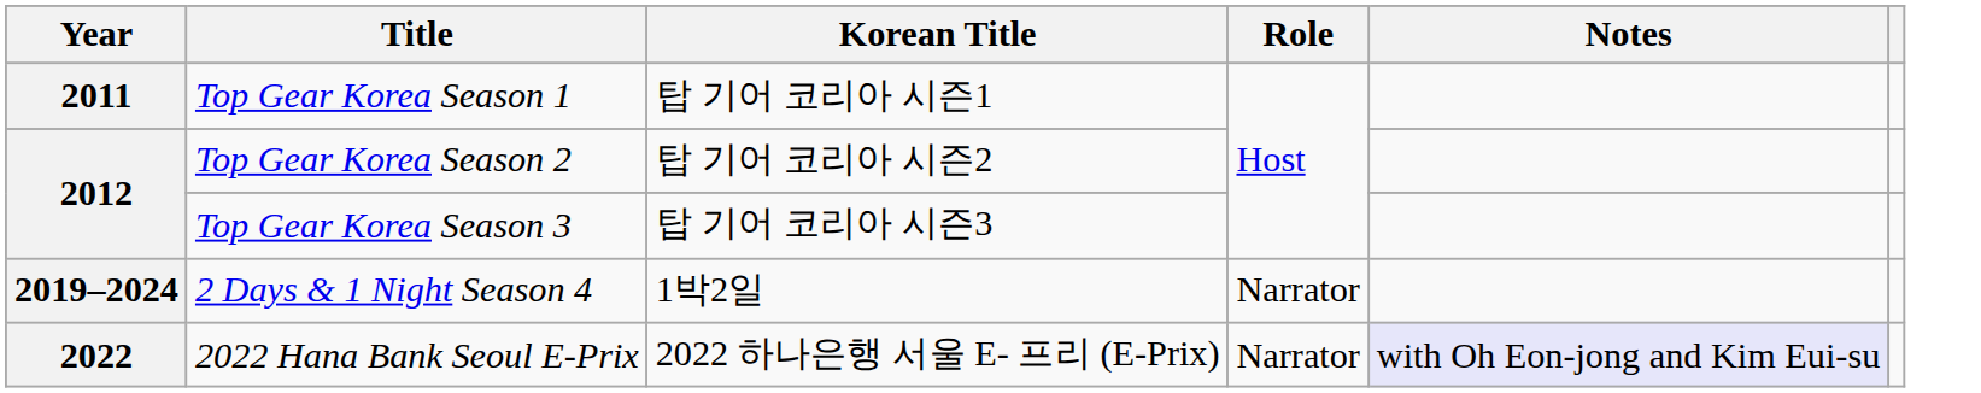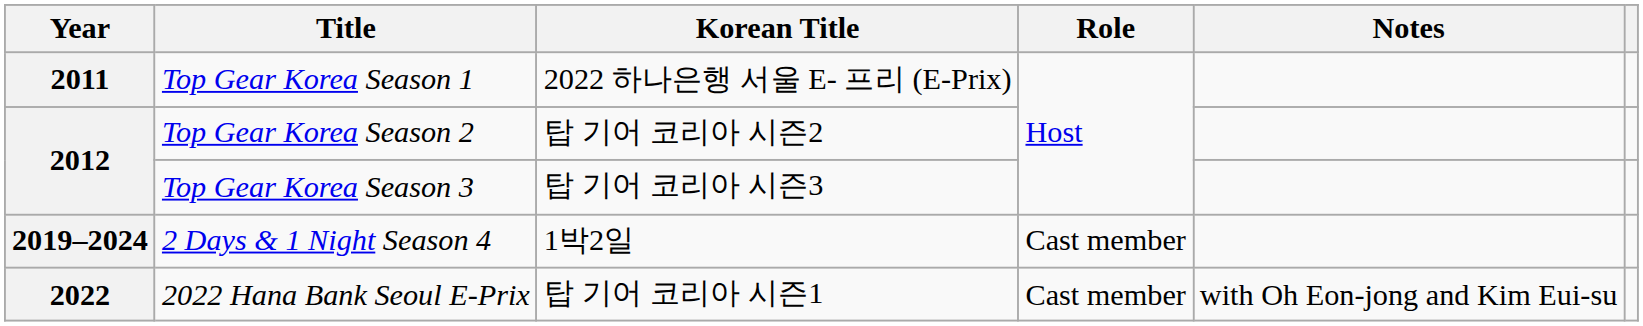 <table class="wikitable sortable plainrowheaders">
 <tr>
 <th scope="col">Year</th>
 <th scope="col">Title</th>
 <th scope="col">Korean Title</th>
 <th scope="col">Role</th>
 <th scope="col">Notes</th>
 <th scope="col" class="unsortable"></th>
 </tr>
 <tr>
 <th scope="row">2011</th>
 <td><em><a href='#'>Top Gear Korea</a> Season 1</em></td>
-<td>탑 기어 코리아 시즌1</td>
+<td>2022 하나은행 서울 E- 프리 (E-Prix)</td>
 <td rowspan=3><a href='#'>Host</a></td>
 <td></td>
 <td></td>
 </tr>
 <tr>
 <th scope="row" rowspan=2>2012</th>
 <td><em><a href='#'>Top Gear Korea</a> Season 2</em></td>
 <td>탑 기어 코리아 시즌2</td>
 <td></td>
 <td></td>
 </tr>
 <tr>
 <td><em><a href='#'>Top Gear Korea</a> Season 3</em></td>
 <td>탑 기어 코리아 시즌3</td>
 <td></td>
 <td></td>
 </tr>
 <tr>
 <th scope="row">2019–2024</th>
 <td><em><a href='#'>2 Days & 1 Night</a> Season 4</em></td>
 <td>1박2일</td>
-<td>Narrator</td>
+<td>Cast member</td>
 <td></td>
 <td></td>
 </tr>
 <tr>
 <th scope="row">2022</th>
 <td><em>2022 Hana Bank Seoul E-Prix</em></td>
-<td>2022 하나은행 서울 E- 프리 (E-Prix)</td>
-<td>Narrator</td>
-<td style="background: lavender;">with Oh Eon-jong and Kim Eui-su</td>
+<td>탑 기어 코리아 시즌1</td>
+<td>Cast member</td>
+<td>with Oh Eon-jong and Kim Eui-su</td>
 <td></td>
 </tr>
 </table>
